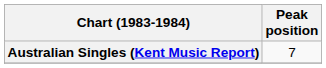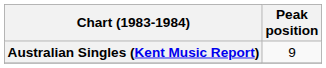 <table class="wikitable sortable plainrowheaders" style="text-align:center">
 <tr>
 <th>Chart (1983-1984)</th>
 <th>Peak<br>position</th>
 </tr>
 <tr>
 <th scope="row">Australian Singles (<a href='#'>Kent Music Report</a>)</th>
-<td align="center">7</td>
+<td align="center">9</td>
 </tr>
 <tr>
 </tr>
 <tr>
 </tr>
 <tr>
 </tr>
 <tr>
 </tr>
 <tr>
 </tr>
 </table>
